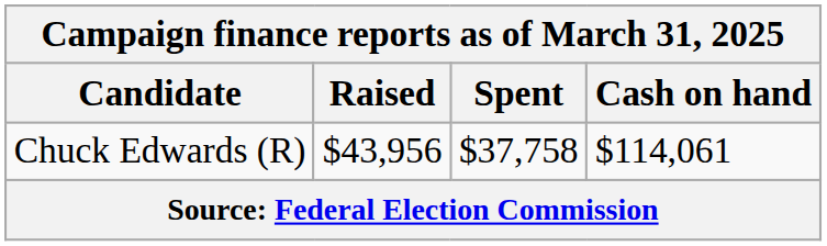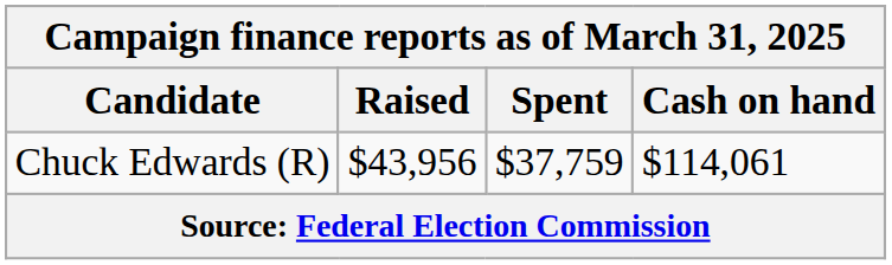 <table class="wikitable sortable">
 <tr>
 <th colspan=4>Campaign finance reports as of March 31, 2025</th>
 </tr>
 <tr style="text-align:center;">
 <th>Candidate</th>
 <th>Raised</th>
 <th>Spent</th>
 <th>Cash on hand</th>
 </tr>
 <tr>
 <td>Chuck Edwards (R)</td>
 <td>$43,956</td>
-<td>$37,758</td>
+<td>$37,759</td>
 <td>$114,061</td>
 </tr>
 <tr>
 <th colspan="4"><small>Source: <a href='#'>Federal Election Commission</a></small></th>
 </tr>
 </table>
